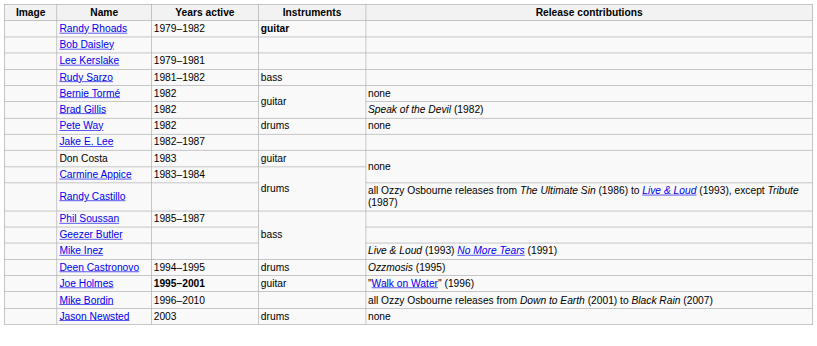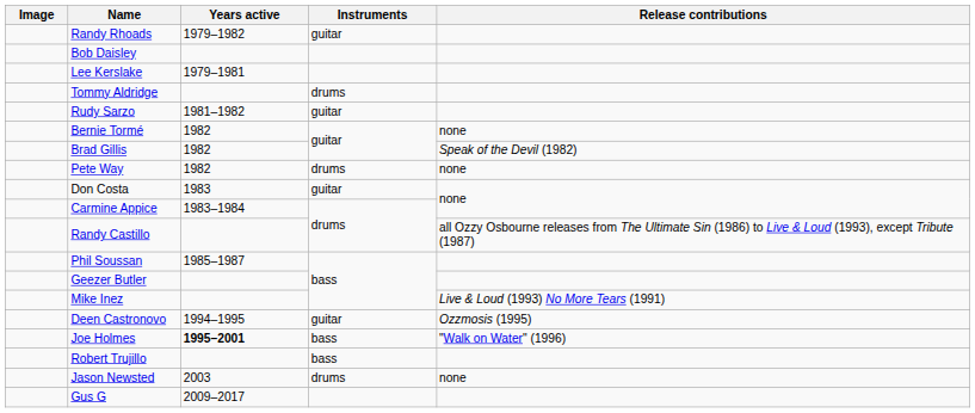 <table class="wikitable" border="1" width=100%>
 <tr>
 <th width="75">Image</th>
 <th width="140">Name</th>
 <th width="160">Years active</th>
 <th width="160">Instruments</th>
 <th>Release contributions</th>
 </tr>
 <tr>
 <td></td>
 <td><a href='#'>Randy Rhoads</a></td>
 <td>1979–1982 </td>
-<td><strong>guitar</strong></td>
+<td>guitar</td>
 <td></td>
 </tr>
 <tr>
 <td></td>
 <td><a href='#'>Bob Daisley</a></td>
 <td></td>
 <td></td>
 <td></td>
 </tr>
 <tr>
 <td></td>
 <td><a href='#'>Lee Kerslake</a></td>
 <td>1979–1981 </td>
 <td></td>
 <td></td>
 </tr>
 <tr>
 <td></td>
+<td><a href='#'>Tommy Aldridge</a></td>
+<td></td>
+<td>drums</td>
+<td></td>
+</tr>
+<tr>
+<td></td>
 <td><a href='#'>Rudy Sarzo</a></td>
 <td>1981–1982</td>
-<td>bass</td>
+<td>guitar</td>
 <td></td>
 </tr>
 <tr>
 <td></td>
 <td><a href='#'>Bernie Tormé</a></td>
 <td>1982 </td>
 <td rowspan="2">guitar</td>
 <td>none </td>
 </tr>
 <tr>
 <td></td>
 <td><a href='#'>Brad Gillis</a></td>
 <td>1982</td>
 <td><em>Speak of the Devil</em> (1982)</td>
 </tr>
 <tr>
 <td></td>
 <td><a href='#'>Pete Way</a></td>
 <td>1982 </td>
 <td>drums</td>
 <td>none </td>
-</tr>
-<tr>
-<td></td>
-<td><a href='#'>Jake E. Lee</a></td>
-<td>1982–1987</td>
-<td></td>
-<td></td>
 </tr>
 <tr>
 <td></td>
 <td>Don Costa</td>
 <td>1983 </td>
 <td>guitar</td>
 <td rowspan="2">none </td>
 </tr>
 <tr>
 <td></td>
 <td><a href='#'>Carmine Appice</a></td>
 <td>1983–1984</td>
 <td rowspan="2">drums</td>
 </tr>
 <tr>
 <td></td>
 <td><a href='#'>Randy Castillo</a></td>
 <td></td>
 <td>all Ozzy Osbourne releases from <em>The Ultimate Sin</em> (1986) to <em><a href='#'>Live & Loud</a></em> (1993), except <em>Tribute</em> (1987)</td>
 </tr>
 <tr>
 <td></td>
 <td><a href='#'>Phil Soussan</a></td>
 <td>1985–1987</td>
 <td rowspan="3">bass</td>
 <td></td>
 </tr>
 <tr>
 <td></td>
 <td><a href='#'>Geezer Butler</a></td>
 <td></td>
 <td></td>
 </tr>
 <tr>
 <td></td>
 <td><a href='#'>Mike Inez</a></td>
 <td></td>
 <td><em>Live & Loud</em> (1993)<em>   <a href='#'>No More Tears</a></em> (1991) </td>
 </tr>
 <tr>
 <td></td>
 <td><a href='#'>Deen Castronovo</a></td>
 <td>1994–1995</td>
-<td>drums</td>
+<td>guitar</td>
 <td><em>Ozzmosis</em> (1995)</td>
 </tr>
 <tr>
 <td></td>
 <td><a href='#'>Joe Holmes</a></td>
 <td><strong>1995–2001</strong></td>
-<td>guitar</td>
+<td>bass</td>
 <td>"<a href='#'>Walk on Water</a>" (1996)</td>
 </tr>
 <tr>
 <td></td>
-<td><a href='#'>Mike Bordin</a></td>
-<td>1996–2010 </td>
+<td><a href='#'>Robert Trujillo</a></td>
 <td></td>
-<td>all Ozzy Osbourne releases from <em>Down to Earth</em> (2001) to <em>Black Rain</em> (2007)</td>
+<td>bass</td>
+<td></td>
 </tr>
 <tr>
 <td></td>
 <td><a href='#'>Jason Newsted</a></td>
 <td>2003</td>
 <td>drums</td>
 <td>none </td>
 </tr>
+<tr>
+<td></td>
+<td><a href='#'>Gus G</a></td>
+<td>2009–2017</td>
+<td></td>
+<td></td>
+</tr>
 </table>
